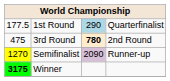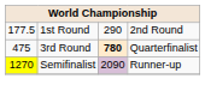 <table class="wikitable" style="font-size:78%;">
 <tr>
 <th colspan=4 style="background:#F3E6D7;">World Championship</th>
 </tr>
 <tr>
 <td align="center">177.5</td>
 <td>1st Round</td>
-<td align="center" style="background: lightblue;">290</td>
-<td>Quarterfinalist</td>
+<td align="center">290</td>
+<td>2nd Round</td>
 </tr>
 <tr>
 <td align="center">475</td>
 <td>3rd Round</td>
 <td align="center" style="background:#ffebcd;"><strong>780</strong></td>
-<td>2nd Round</td>
+<td>Quarterfinalist</td>
 </tr>
 <tr>
 <td align="center" style="background:#ffff00;">1270</td>
 <td>Semifinalist</td>
 <td align="center" style="background:#D8BFD8;">2090</td>
 <td>Runner-up</td>
 </tr>
 <tr>
-<td align="center" style="background:#00ff00;font-weight:bold;">3175</td>
-<td>Winner</td>
-<td></td>
-<td></td>
-</tr>
-<tr>
 </tr>
 </table>
